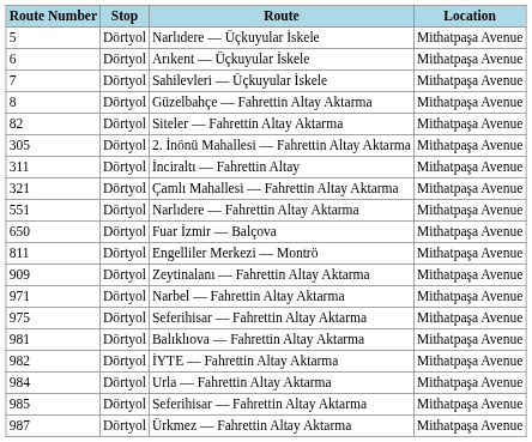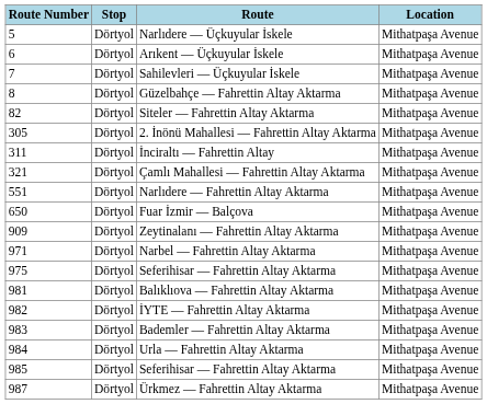 <table class="toccolours" border="1" cellpadding="3" style="margin:1em auto; border-collapse:collapse;">
 <tr style="background:lightblue;">
 <th>Route Number</th>
 <th>Stop</th>
 <th>Route</th>
 <th>Location</th>
 </tr>
 <tr>
 <td>5</td>
 <td>Dörtyol</td>
 <td>Narlıdere — Üçkuyular İskele</td>
 <td>Mithatpaşa Avenue</td>
 </tr>
 <tr>
 <td>6</td>
 <td>Dörtyol</td>
 <td>Arıkent — Üçkuyular İskele</td>
 <td>Mithatpaşa Avenue</td>
 </tr>
 <tr>
 <td>7</td>
 <td>Dörtyol</td>
 <td>Sahilevleri — Üçkuyular İskele</td>
 <td>Mithatpaşa Avenue</td>
 </tr>
 <tr>
 <td>8</td>
 <td>Dörtyol</td>
 <td>Güzelbahçe — Fahrettin Altay Aktarma</td>
 <td>Mithatpaşa Avenue</td>
 </tr>
 <tr>
 <td>82</td>
 <td>Dörtyol</td>
 <td>Siteler — Fahrettin Altay Aktarma</td>
 <td>Mithatpaşa Avenue</td>
 </tr>
 <tr>
 <td>305</td>
 <td>Dörtyol</td>
 <td>2. İnönü Mahallesi — Fahrettin Altay Aktarma</td>
 <td>Mithatpaşa Avenue</td>
 </tr>
 <tr>
 <td>311</td>
 <td>Dörtyol</td>
 <td>İnciraltı — Fahrettin Altay</td>
 <td>Mithatpaşa Avenue</td>
 </tr>
 <tr>
 <td>321</td>
 <td>Dörtyol</td>
 <td>Çamlı Mahallesi — Fahrettin Altay Aktarma</td>
 <td>Mithatpaşa Avenue</td>
 </tr>
 <tr>
 <td>551</td>
 <td>Dörtyol</td>
 <td>Narlıdere — Fahrettin Altay Aktarma</td>
 <td>Mithatpaşa Avenue</td>
 </tr>
 <tr>
 <td>650</td>
 <td>Dörtyol</td>
 <td>Fuar İzmir — Balçova</td>
 <td>Mithatpaşa Avenue</td>
 </tr>
 <tr>
-<td>811</td>
-<td>Dörtyol</td>
-<td>Engelliler Merkezi — Montrö</td>
-<td>Mithatpaşa Avenue</td>
-</tr>
-<tr>
 <td>909</td>
 <td>Dörtyol</td>
 <td>Zeytinalanı — Fahrettin Altay Aktarma</td>
 <td>Mithatpaşa Avenue</td>
 </tr>
 <tr>
 <td>971</td>
 <td>Dörtyol</td>
 <td>Narbel — Fahrettin Altay Aktarma</td>
 <td>Mithatpaşa Avenue</td>
 </tr>
 <tr>
 <td>975</td>
 <td>Dörtyol</td>
 <td>Seferihisar — Fahrettin Altay Aktarma</td>
 <td>Mithatpaşa Avenue</td>
 </tr>
 <tr>
 <td>981</td>
 <td>Dörtyol</td>
 <td>Balıklıova — Fahrettin Altay Aktarma</td>
 <td>Mithatpaşa Avenue</td>
 </tr>
 <tr>
 <td>982</td>
 <td>Dörtyol</td>
 <td>İYTE — Fahrettin Altay Aktarma</td>
 <td>Mithatpaşa Avenue</td>
 </tr>
 <tr>
+<td>983</td>
+<td>Dörtyol</td>
+<td>Bademler — Fahrettin Altay Aktarma</td>
+<td>Mithatpaşa Avenue</td>
+</tr>
+<tr>
 <td>984</td>
 <td>Dörtyol</td>
 <td>Urla — Fahrettin Altay Aktarma</td>
 <td>Mithatpaşa Avenue</td>
 </tr>
 <tr>
 <td>985</td>
 <td>Dörtyol</td>
 <td>Seferihisar — Fahrettin Altay Aktarma</td>
 <td>Mithatpaşa Avenue</td>
 </tr>
 <tr>
 <td>987</td>
 <td>Dörtyol</td>
 <td>Ürkmez — Fahrettin Altay Aktarma</td>
 <td>Mithatpaşa Avenue</td>
 </tr>
 </table>
